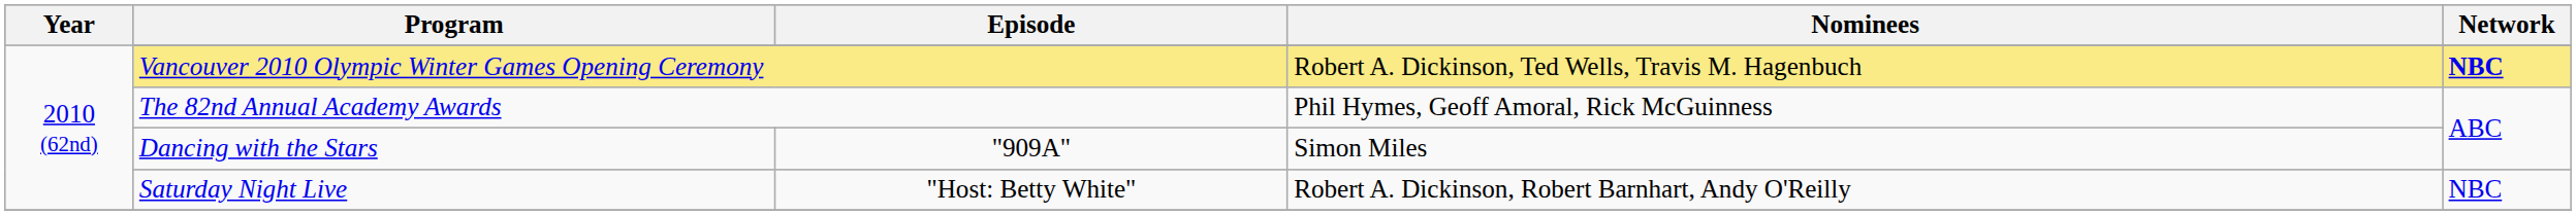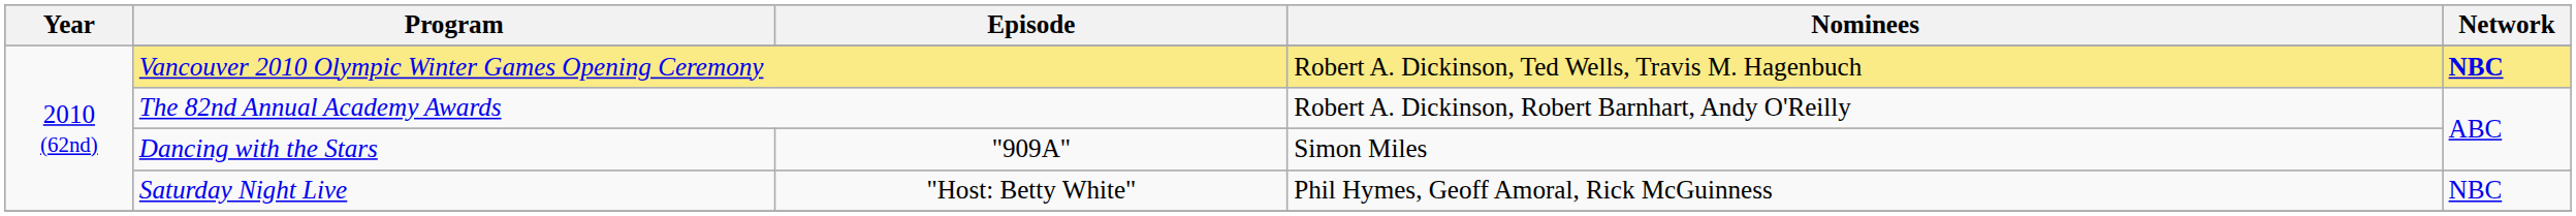 <table class="wikitable" style="width:100%">
 <tr bgcolor="#bebebe">
 <th width="5%">Year</th>
 <th width="25%">Program</th>
 <th width="20%">Episode</th>
 <th width="45%">Nominees</th>
 <th width="5%">Network</th>
 </tr>
 <tr>
 <td rowspan=5 style="text-align:center"><a href='#'>2010</a><br><small><a href='#'>(62nd)</a></small><br></td>
 </tr>
 <tr style="background:#FAEB86">
 <td colspan=2><em><a href='#'>Vancouver 2010 Olympic Winter Games Opening Ceremony</a></em></td>
 <td>Robert A. Dickinson, Ted Wells, Travis M. Hagenbuch</td>
 <td><strong><a href='#'>NBC</a></strong></td>
 </tr>
 <tr>
 <td colspan=2><em><a href='#'>The 82nd Annual Academy Awards</a></em></td>
-<td>Phil Hymes, Geoff Amoral, Rick McGuinness</td>
+<td>Robert A. Dickinson, Robert Barnhart, Andy O'Reilly</td>
 <td rowspan=2><a href='#'>ABC</a></td>
 </tr>
 <tr>
 <td><em><a href='#'>Dancing with the Stars</a></em></td>
 <td align=center>"909A"</td>
 <td>Simon Miles</td>
 </tr>
 <tr>
 <td><em><a href='#'>Saturday Night Live</a></em></td>
 <td align=center>"Host: Betty White"</td>
-<td>Robert A. Dickinson, Robert Barnhart, Andy O'Reilly</td>
+<td>Phil Hymes, Geoff Amoral, Rick McGuinness</td>
 <td><a href='#'>NBC</a></td>
 </tr>
 <tr>
 </tr>
 </table>
